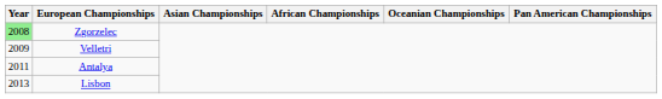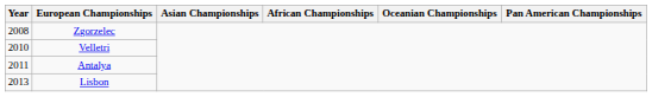 <table class="wikitable"  style="width:70%; text-align:center; font-size:90%">
 <tr>
 <th>Year</th>
 <th>European Championships</th>
 <th>Asian Championships</th>
 <th>African Championships</th>
 <th>Oceanian Championships</th>
 <th>Pan American Championships</th>
 </tr>
 <tr>
-<td style="background: lightgreen;">2008</td>
+<td>2008</td>
 <td> <a href='#'>Zgorzelec</a></td>
 </tr>
 <tr>
-<td>2009</td>
+<td>2010</td>
 <td> <a href='#'>Velletri</a></td>
 </tr>
 <tr>
 <td>2011</td>
 <td> <a href='#'>Antalya</a></td>
 </tr>
 <tr>
 <td>2013</td>
 <td> <a href='#'>Lisbon</a></td>
 </tr>
 </table>
